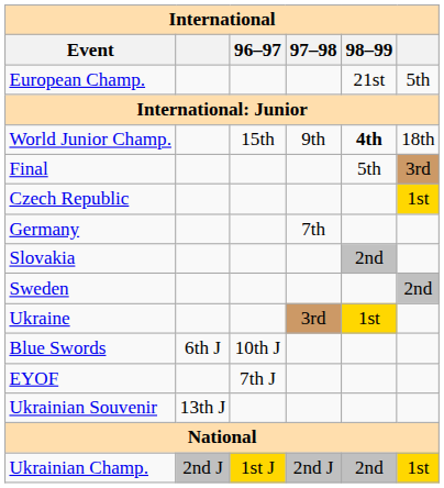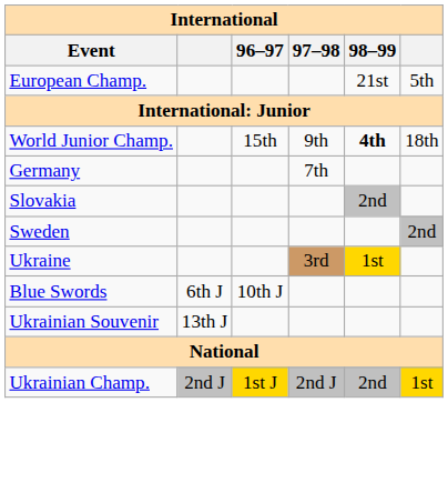 <table class="wikitable" style="text-align:center">
 <tr>
 <th colspan="6" style="background:#ffdead; text-align:center;">International</th>
 </tr>
 <tr>
 <th>Event</th>
 <th></th>
 <th>96–97</th>
 <th>97–98</th>
 <th>98–99</th>
 <th></th>
 </tr>
 <tr>
 <td align=left><a href='#'>European Champ.</a></td>
 <td></td>
 <td></td>
 <td></td>
 <td>21st</td>
 <td>5th</td>
 </tr>
 <tr>
 <th colspan="6" style="background:#ffdead; text-align:center;">International: Junior</th>
 </tr>
 <tr>
 <td align=left><a href='#'>World Junior Champ.</a></td>
 <td></td>
 <td>15th</td>
 <td>9th</td>
 <td><strong>4th</strong></td>
 <td>18th</td>
-</tr>
-<tr>
-<td align=left> <a href='#'>Final</a></td>
-<td></td>
-<td></td>
-<td></td>
-<td>5th</td>
-<td bgcolor=cc9966>3rd</td>
-</tr>
-<tr>
-<td align=left> <a href='#'>Czech Republic</a></td>
-<td></td>
-<td></td>
-<td></td>
-<td></td>
-<td bgcolor=gold>1st</td>
 </tr>
 <tr>
 <td align=left> <a href='#'>Germany</a></td>
 <td></td>
 <td></td>
 <td>7th</td>
 <td></td>
 <td></td>
 </tr>
 <tr>
 <td align=left> <a href='#'>Slovakia</a></td>
 <td></td>
 <td></td>
 <td></td>
 <td bgcolor=silver>2nd</td>
 <td></td>
 </tr>
 <tr>
 <td align=left> <a href='#'>Sweden</a></td>
 <td></td>
 <td></td>
 <td></td>
 <td></td>
 <td bgcolor=silver>2nd</td>
 </tr>
 <tr>
 <td align=left> <a href='#'>Ukraine</a></td>
 <td></td>
 <td></td>
 <td bgcolor=cc9966>3rd</td>
 <td bgcolor=gold>1st</td>
 <td></td>
 </tr>
 <tr>
 <td align=left><a href='#'>Blue Swords</a></td>
 <td>6th J</td>
 <td>10th J</td>
 <td></td>
 <td></td>
 <td></td>
 </tr>
 <tr>
-<td align=left><a href='#'>EYOF</a></td>
-<td></td>
-<td>7th J</td>
-<td></td>
-<td></td>
-<td></td>
-</tr>
-<tr>
 <td align=left><a href='#'>Ukrainian Souvenir</a></td>
 <td>13th J</td>
 <td></td>
 <td></td>
 <td></td>
 <td></td>
 </tr>
 <tr>
 <th colspan="6" style="background:#ffdead; text-align:center;">National</th>
 </tr>
 <tr>
 <td align=left><a href='#'>Ukrainian Champ.</a></td>
 <td bgcolor=silver>2nd J</td>
 <td bgcolor=gold>1st J</td>
 <td bgcolor=silver>2nd J</td>
 <td bgcolor=silver>2nd</td>
 <td bgcolor=gold>1st</td>
 </tr>
 </table>
